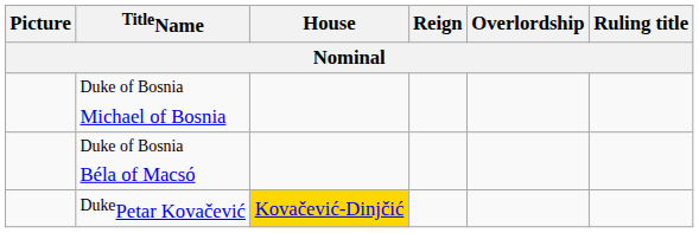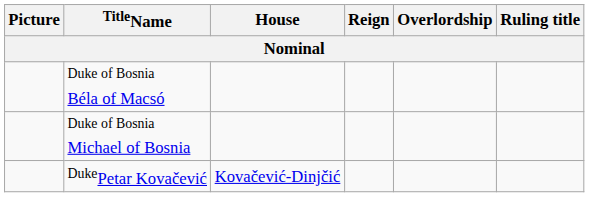 <table class="wikitable">
 <tr>
 <th>Picture</th>
 <th><sup>Title</sup>Name</th>
 <th>House</th>
 <th>Reign</th>
 <th>Overlordship</th>
 <th>Ruling title</th>
 </tr>
 <tr bgcolor="efefef">
 <th colspan="6"><strong>Nominal</strong></th>
 </tr>
 <tr>
 <td></td>
+<td><sup>Duke of Bosnia</sup><br><a href='#'>Béla of Macsó</a></td>
+<td></td>
+<td></td>
+<td></td>
+<td></td>
+</tr>
+<tr>
+<td></td>
 <td><sup>Duke of Bosnia</sup><br><a href='#'>Michael of Bosnia</a></td>
 <td></td>
 <td></td>
 <td></td>
 <td></td>
 </tr>
 <tr>
 <td></td>
-<td><sup>Duke of Bosnia</sup><br><a href='#'>Béla of Macsó</a></td>
-<td></td>
-<td></td>
-<td></td>
-<td></td>
-</tr>
-<tr>
-<td></td>
 <td><sup>Duke</sup><a href='#'>Petar Kovačević</a></td>
-<td style="background: gold;"><a href='#'>Kovačević-Dinjčić</a></td>
+<td><a href='#'>Kovačević-Dinjčić</a></td>
 <td></td>
 <td></td>
 <td></td>
 </tr>
 </table>
